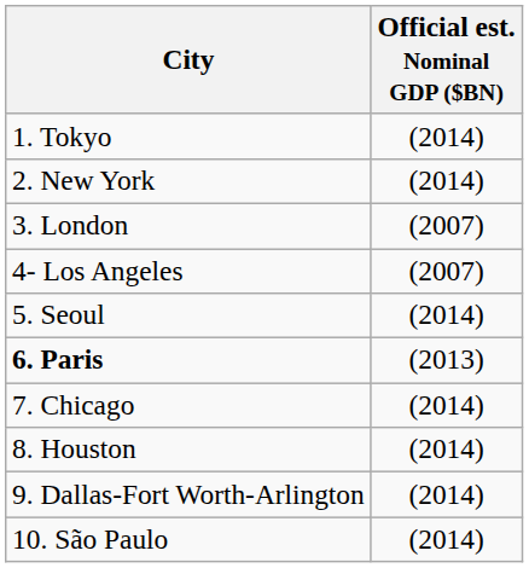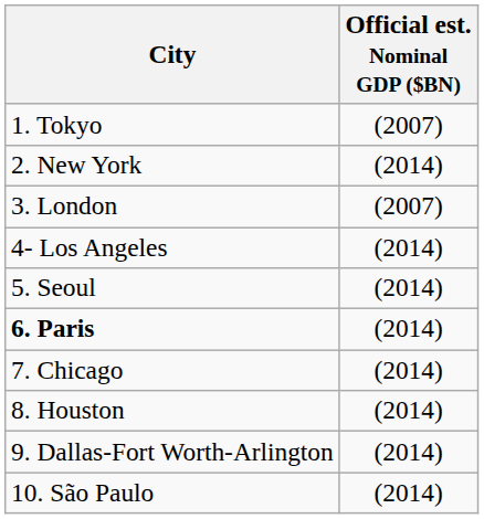 <table class="wikitable">
 <tr>
 <th>City</th>
 <th>Official est.<br><small>Nominal<br>GDP ($BN)</small><br></th>
 </tr>
 <tr>
 <td>1. Tokyo</td>
-<td style="text-align:center"> (2014)<br></td>
+<td style="text-align:center"> (2007)<br></td>
 </tr>
 <tr>
 <td>2. New York</td>
 <td style="text-align:center"> (2014)</td>
 </tr>
 <tr>
 <td>3. London</td>
 <td style="text-align:center"> (2007)<br></td>
 </tr>
 <tr>
 <td>4- Los Angeles</td>
-<td style="text-align:center"> (2007)<br></td>
+<td style="text-align:center"> (2014)<br></td>
 </tr>
 <tr>
 <td>5. Seoul</td>
 <td style="text-align:center"> (2014)<br></td>
 </tr>
 <tr>
 <td><strong>6. Paris</strong></td>
-<td style="text-align:center"> (2013)<br></td>
+<td style="text-align:center"> (2014)<br></td>
 </tr>
 <tr>
 <td>7. Chicago</td>
 <td style="text-align:center"> (2014)<br></td>
 </tr>
 <tr>
 <td>8. Houston</td>
 <td style="text-align:center"> (2014)<br></td>
 </tr>
 <tr>
 <td>9. Dallas-Fort Worth-Arlington</td>
 <td style="text-align:center"> (2014)<br></td>
 </tr>
 <tr>
 <td>10. São Paulo</td>
 <td style="text-align:center"> (2014)<br></td>
 </tr>
 </table>
